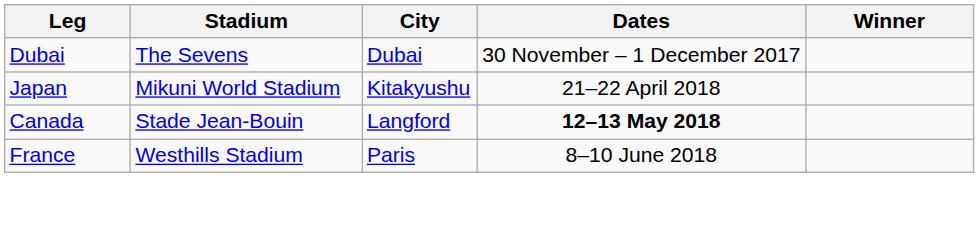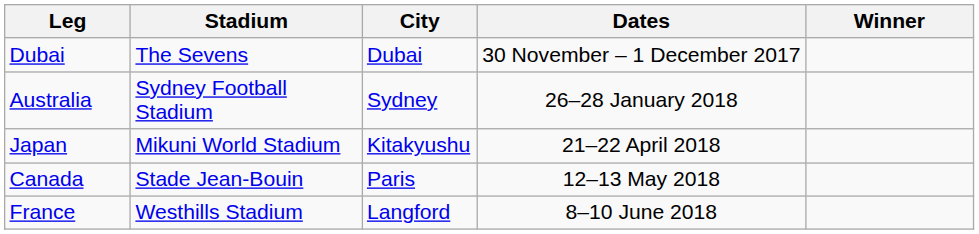 <table class="wikitable sortable"  "text-align:left;">
 <tr bgcolor="#efefef">
 <th style="width:5.5em;">Leg</th>
 <th style="width:10.5em;">Stadium</th>
 <th style="width:5.0em;">City</th>
 <th>Dates</th>
 <th style="width:7.5em;">Winner</th>
 </tr>
 <tr>
 <td><a href='#'>Dubai</a></td>
 <td><a href='#'>The Sevens</a></td>
 <td><a href='#'>Dubai</a></td>
 <td align=center>30 November – 1 December 2017</td>
 <td></td>
 </tr>
 <tr>
+<td><a href='#'>Australia</a></td>
+<td><a href='#'>Sydney Football Stadium</a></td>
+<td><a href='#'>Sydney</a></td>
+<td align=center> 26–28 January 2018</td>
+<td></td>
+</tr>
+<tr>
 <td><a href='#'>Japan</a></td>
 <td><a href='#'>Mikuni World Stadium</a></td>
 <td><a href='#'>Kitakyushu</a></td>
 <td align=center>21–22 April 2018</td>
 <td></td>
 </tr>
 <tr>
 <td><a href='#'>Canada</a></td>
 <td><a href='#'>Stade Jean-Bouin</a></td>
-<td><a href='#'>Langford</a></td>
-<td align=center><strong>12–13 May 2018</strong></td>
+<td><a href='#'>Paris</a></td>
+<td align=center>12–13 May 2018</td>
 <td></td>
 </tr>
 <tr>
 <td><a href='#'>France</a></td>
 <td><a href='#'>Westhills Stadium</a></td>
-<td><a href='#'>Paris</a></td>
+<td><a href='#'>Langford</a></td>
 <td align=center>8–10 June 2018</td>
 <td></td>
 </tr>
 </table>
